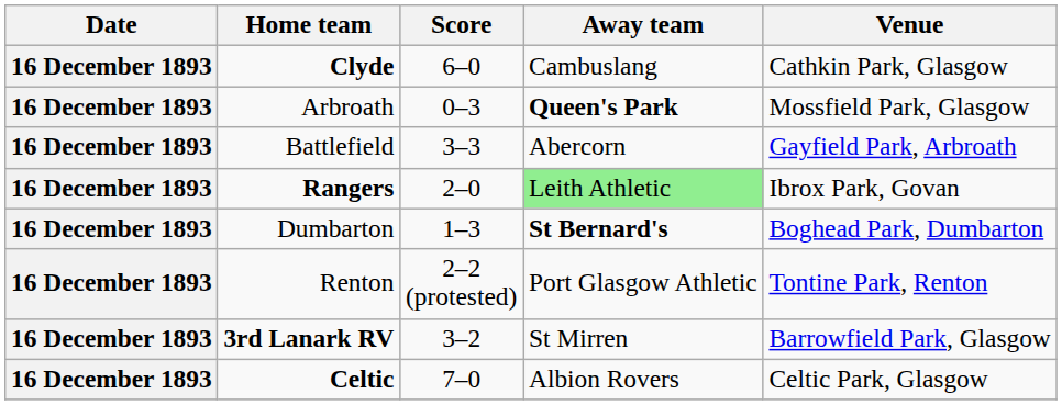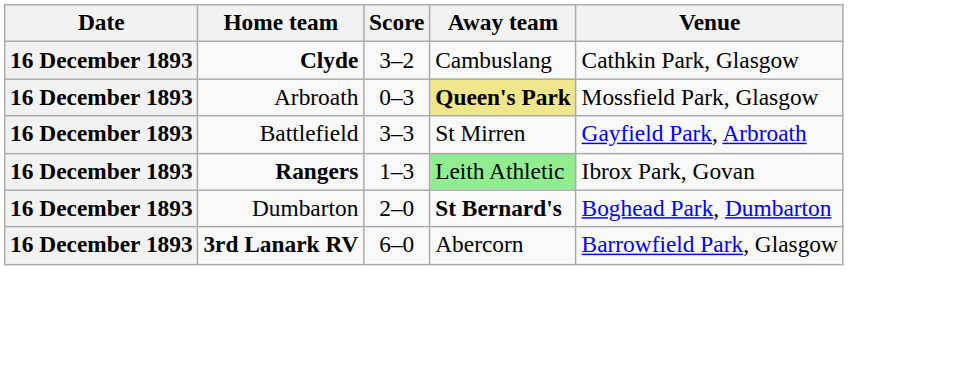 <table class="wikitable football-result-list" style="max-width: 80em; text-align: center">
 <tr>
 <th scope="col">Date</th>
 <th scope="col">Home team</th>
 <th scope="col">Score</th>
 <th scope="col">Away team</th>
 <th scope="col">Venue</th>
 </tr>
 <tr>
 <th scope="row">16 December 1893</th>
 <td align=right><strong>Clyde</strong></td>
-<td>6–0</td>
+<td>3–2</td>
 <td align=left>Cambuslang</td>
 <td align=left>Cathkin Park, Glasgow</td>
 </tr>
 <tr>
 <th scope="row">16 December 1893</th>
 <td align=right>Arbroath</td>
 <td>0–3</td>
-<td align=left><strong>Queen's Park</strong></td>
+<td align=left style="background: khaki;"><strong>Queen's Park</strong></td>
 <td align=left>Mossfield Park, Glasgow</td>
 </tr>
 <tr>
 <th scope="row">16 December 1893</th>
 <td align=right>Battlefield</td>
 <td>3–3</td>
-<td align=left>Abercorn</td>
+<td align=left>St Mirren</td>
 <td align=left><a href='#'>Gayfield Park</a>, <a href='#'>Arbroath</a></td>
 </tr>
 <tr>
 <th scope="row">16 December 1893</th>
 <td align=right><strong>Rangers</strong></td>
-<td>2–0</td>
+<td>1–3</td>
 <td align=left style="background: lightgreen;">Leith Athletic</td>
 <td align=left>Ibrox Park, Govan</td>
 </tr>
 <tr>
 <th scope="row">16 December 1893</th>
 <td align=right>Dumbarton</td>
-<td>1–3</td>
+<td>2–0</td>
 <td align=left><strong>St Bernard's</strong></td>
 <td align=left><a href='#'>Boghead Park</a>, <a href='#'>Dumbarton</a></td>
 </tr>
 <tr>
 <th scope="row">16 December 1893</th>
-<td align=right>Renton</td>
-<td>2–2<br>(protested)</td>
-<td align=left>Port Glasgow Athletic</td>
-<td align=left><a href='#'>Tontine Park</a>, <a href='#'>Renton</a></td>
-</tr>
-<tr>
-<th scope="row">16 December 1893</th>
 <td align=right><strong>3rd Lanark RV</strong></td>
-<td>3–2</td>
-<td align=left>St Mirren</td>
+<td>6–0</td>
+<td align=left>Abercorn</td>
 <td align=left><a href='#'>Barrowfield Park</a>, Glasgow</td>
 </tr>
-<tr>
-<th scope="row">16 December 1893</th>
-<td align=right><strong>Celtic</strong></td>
-<td>7–0</td>
-<td align=left>Albion Rovers</td>
-<td align=left>Celtic Park, Glasgow</td>
-</tr>
 </table>
